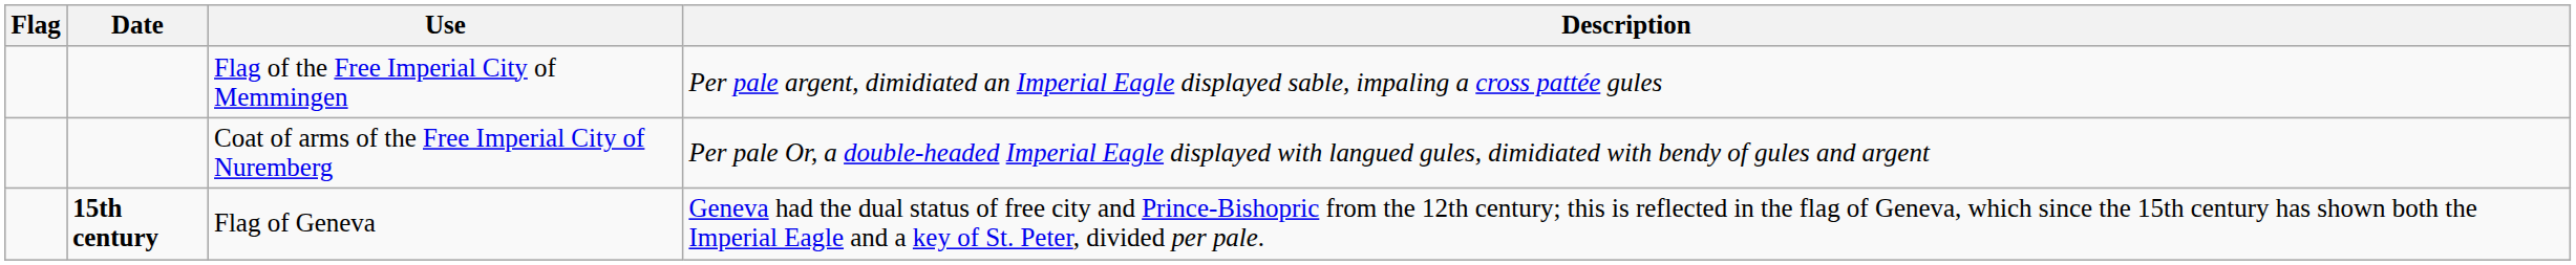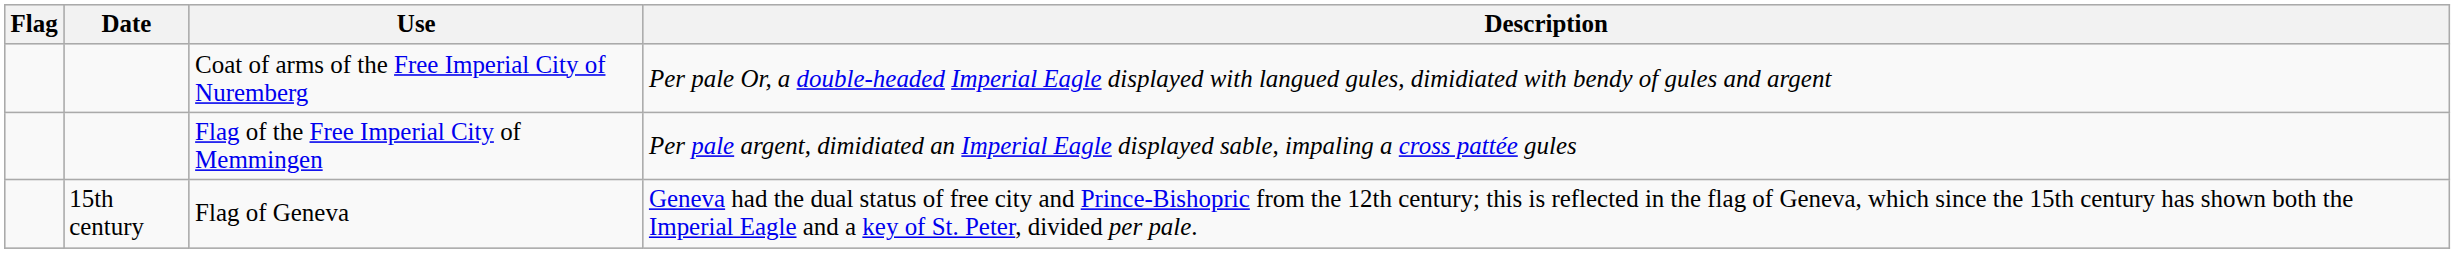 <table class="wikitable">
 <tr>
 <th scope="col">Flag</th>
 <th scope="col">Date</th>
 <th scope="col">Use</th>
 <th scope="col">Description</th>
 </tr>
 <tr>
 <td></td>
 <td></td>
+<td>Coat of arms of the <a href='#'>Free Imperial City of Nuremberg</a></td>
+<td><em>Per pale Or, a <a href='#'>double-headed</a> <a href='#'>Imperial Eagle</a> displayed with langued gules, dimidiated with bendy of gules and argent</em></td>
+</tr>
+<tr>
+<td></td>
+<td></td>
 <td><a href='#'>Flag</a> of the <a href='#'>Free Imperial City</a> of <a href='#'>Memmingen</a></td>
 <td><em>Per <a href='#'>pale</a> argent, dimidiated an <a href='#'>Imperial Eagle</a> displayed sable, impaling a <a href='#'>cross pattée</a> gules</em></td>
 </tr>
 <tr>
 <td></td>
-<td></td>
-<td>Coat of arms of the <a href='#'>Free Imperial City of Nuremberg</a></td>
-<td><em>Per pale Or, a <a href='#'>double-headed</a> <a href='#'>Imperial Eagle</a> displayed with langued gules, dimidiated with bendy of gules and argent</em></td>
-</tr>
-<tr>
-<td></td>
-<td><strong>15th century</strong></td>
+<td>15th century</td>
 <td>Flag of Geneva</td>
 <td><a href='#'>Geneva</a> had the dual status of free city and <a href='#'>Prince-Bishopric</a> from the 12th century; this is reflected in the flag of Geneva, which since the 15th century has shown both the <a href='#'>Imperial Eagle</a> and a <a href='#'>key of St. Peter</a>, divided <em>per pale</em>.</td>
 </tr>
 </table>
